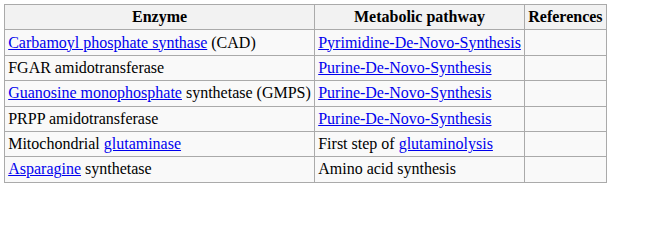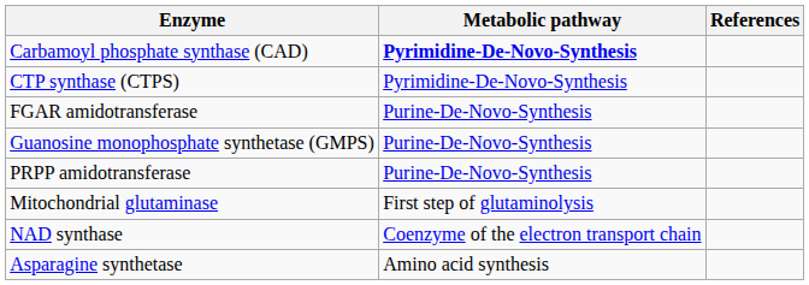 <table class="wikitable">
 <tr>
 <th>Enzyme</th>
 <th>Metabolic pathway</th>
 <th>References</th>
 </tr>
 <tr>
 <td><a href='#'>Carbamoyl phosphate synthase</a> (CAD)</td>
+<td><strong><a href='#'>Pyrimidine-De-Novo-Synthesis</a></strong></td>
+<td></td>
+</tr>
+<tr>
+<td><a href='#'>CTP synthase</a> (CTPS)</td>
 <td><a href='#'>Pyrimidine-De-Novo-Synthesis</a></td>
 <td></td>
 </tr>
 <tr>
 <td>FGAR amidotransferase</td>
 <td><a href='#'>Purine-De-Novo-Synthesis</a></td>
 <td></td>
 </tr>
 <tr>
 <td><a href='#'>Guanosine monophosphate</a> synthetase (GMPS)</td>
 <td><a href='#'>Purine-De-Novo-Synthesis</a></td>
 <td></td>
 </tr>
 <tr>
 <td>PRPP amidotransferase</td>
 <td><a href='#'>Purine-De-Novo-Synthesis</a></td>
 <td></td>
 </tr>
 <tr>
 <td>Mitochondrial <a href='#'>glutaminase</a></td>
 <td>First step of <a href='#'>glutaminolysis</a></td>
 <td></td>
 </tr>
 <tr>
+<td><a href='#'>NAD</a> synthase</td>
+<td><a href='#'>Coenzyme</a> of the <a href='#'>electron transport chain</a></td>
+<td></td>
+</tr>
+<tr>
 <td><a href='#'>Asparagine</a> synthetase</td>
 <td>Amino acid synthesis</td>
 <td></td>
 </tr>
 </table>
